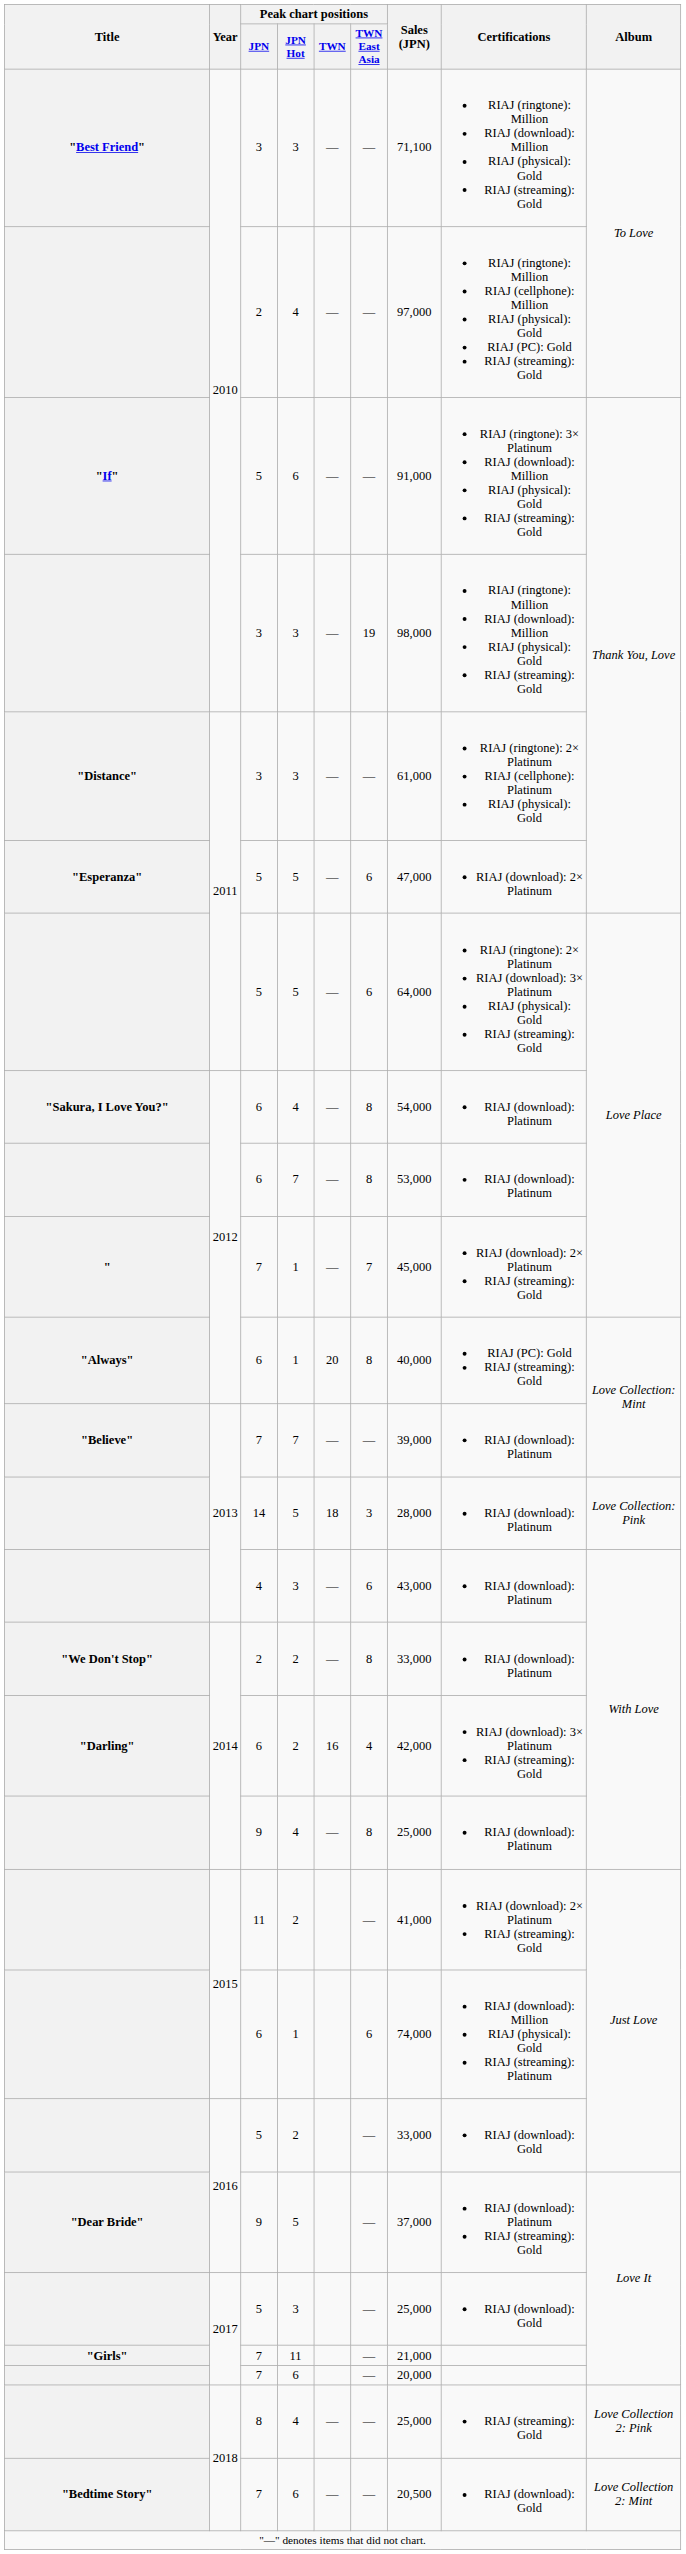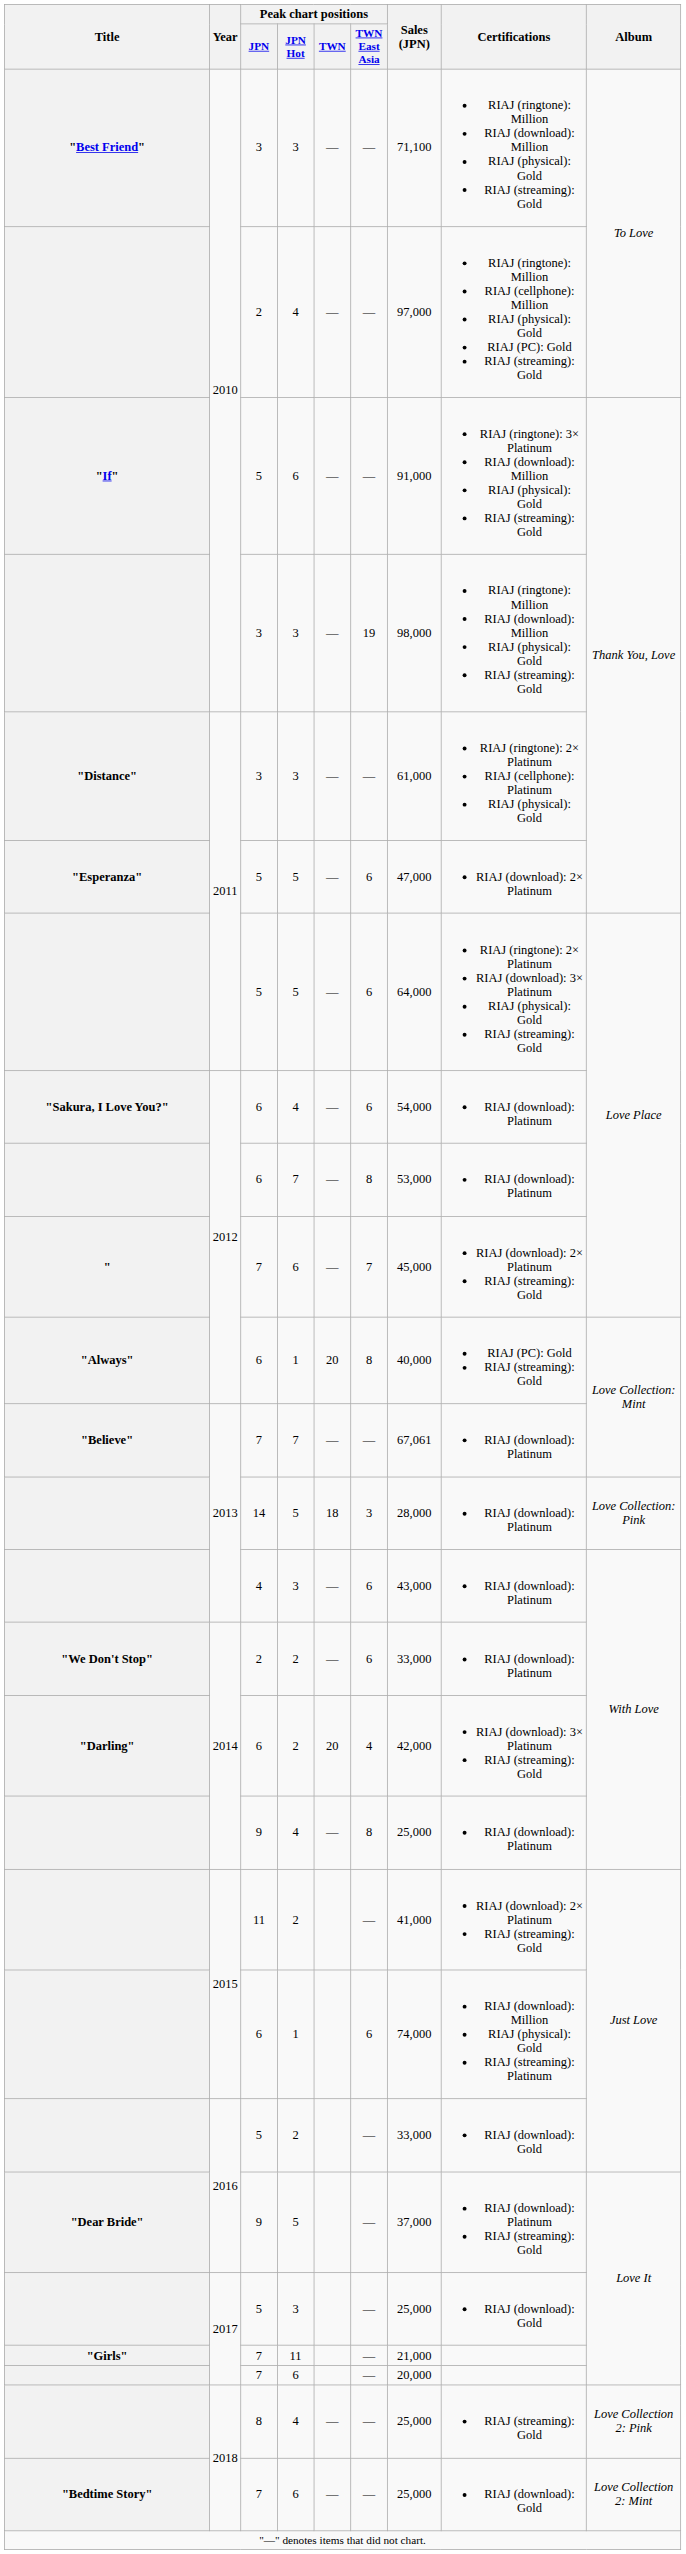 <table class="wikitable plainrowheaders" style="text-align:center;">
 <tr>
 <th scope="col" rowspan="2" style="width:16em;">Title</th>
 <th scope="col" rowspan="2">Year</th>
 <th scope="col" colspan="4">Peak chart positions</th>
 <th scope="col" rowspan="2">Sales (JPN)</th>
 <th scope="col" rowspan="2">Certifications</th>
 <th scope="col" rowspan="2">Album</th>
 </tr>
 <tr>
 <th scope="col" style="width:2.8em;font-size:90%;"><a href='#'>JPN</a><br></th>
 <th scope="col" style="width:2.8em;font-size:90%;"><a href='#'>JPN Hot</a><br></th>
 <th scope="col" style="width:2.8em;font-size:90%;"><a href='#'>TWN</a><br></th>
 <th scope="col" style="width:2.8em;font-size:90%;"><a href='#'>TWN East Asia</a><br></th>
 </tr>
 <tr>
 <th scope="row">"<a href='#'>Best Friend</a>"</th>
 <td rowspan="4">2010</td>
 <td>3</td>
 <td>3</td>
 <td>—</td>
 <td>—</td>
 <td>71,100</td>
 <td><br><ul><li>RIAJ <span>(ringtone)</span>: Million</li><li>RIAJ <span>(download)</span>: Million</li><li>RIAJ <span>(physical)</span>: Gold</li><li>RIAJ <span>(streaming)</span>: Gold</li></ul></td>
 <td rowspan="2"><em>To Love</em></td>
 </tr>
 <tr>
 <th scope="row"></th>
 <td>2</td>
 <td>4</td>
 <td>—</td>
 <td>—</td>
 <td>97,000</td>
 <td><br><ul><li>RIAJ <span>(ringtone)</span>: Million</li><li>RIAJ <span>(cellphone)</span>: Million</li><li>RIAJ <span>(physical)</span>: Gold</li><li>RIAJ <span>(PC)</span>: Gold</li><li>RIAJ <span>(streaming)</span>: Gold</li></ul></td>
 </tr>
 <tr>
 <th scope="row">"<a href='#'>If</a>"</th>
 <td>5</td>
 <td>6</td>
 <td>—</td>
 <td>—</td>
 <td>91,000</td>
 <td><br><ul><li>RIAJ <span>(ringtone)</span>: 3× Platinum</li><li>RIAJ <span>(download)</span>: Million</li><li>RIAJ <span>(physical)</span>: Gold</li><li>RIAJ <span>(streaming)</span>: Gold</li></ul></td>
 <td rowspan="4"><em>Thank You, Love</em></td>
 </tr>
 <tr>
 <th scope="row"></th>
 <td>3</td>
 <td>3</td>
 <td>—</td>
 <td>19</td>
 <td>98,000</td>
 <td><br><ul><li>RIAJ <span>(ringtone)</span>: Million</li><li>RIAJ <span>(download)</span>: Million</li><li>RIAJ <span>(physical)</span>: Gold</li><li>RIAJ <span>(streaming)</span>: Gold</li></ul></td>
 </tr>
 <tr>
 <th scope="row">"Distance"</th>
 <td rowspan="3">2011</td>
 <td>3</td>
 <td>3</td>
 <td>—</td>
 <td>—</td>
 <td>61,000</td>
 <td><br><ul><li>RIAJ <span>(ringtone)</span>: 2× Platinum</li><li>RIAJ <span>(cellphone)</span>: Platinum</li><li>RIAJ <span>(physical)</span>: Gold</li></ul></td>
 </tr>
 <tr>
 <th scope="row">"Esperanza"</th>
 <td>5</td>
 <td>5</td>
 <td>—</td>
 <td>6</td>
 <td>47,000</td>
 <td><br><ul><li>RIAJ <span>(download)</span>: 2× Platinum</li></ul></td>
 </tr>
 <tr>
 <th scope="row"></th>
 <td>5</td>
 <td>5</td>
 <td>—</td>
 <td>6</td>
 <td>64,000</td>
 <td><br><ul><li>RIAJ <span>(ringtone)</span>: 2× Platinum</li><li>RIAJ <span>(download)</span>: 3× Platinum</li><li>RIAJ <span>(physical)</span>: Gold</li><li>RIAJ <span>(streaming)</span>: Gold</li></ul></td>
 <td rowspan="4"><em>Love Place</em></td>
 </tr>
 <tr>
 <th scope="row">"Sakura, I Love You?"</th>
 <td rowspan="4">2012</td>
 <td>6</td>
 <td>4</td>
 <td>—</td>
-<td>8</td>
+<td>6</td>
 <td>54,000</td>
 <td><br><ul><li>RIAJ <span>(download)</span>: Platinum</li></ul></td>
 </tr>
 <tr>
 <th scope="row"></th>
 <td>6</td>
 <td>7</td>
 <td>—</td>
 <td>8</td>
 <td>53,000</td>
 <td><br><ul><li>RIAJ <span>(download)</span>: Platinum</li></ul></td>
 </tr>
 <tr>
 <th scope="row">"</th>
 <td>7</td>
-<td>1</td>
+<td>6</td>
 <td>—</td>
 <td>7</td>
 <td>45,000</td>
 <td><br><ul><li>RIAJ <span>(download)</span>: 2× Platinum</li><li>RIAJ <span>(streaming)</span>: Gold</li></ul></td>
 </tr>
 <tr>
 <th scope="row">"Always"</th>
 <td>6</td>
 <td>1</td>
 <td>20</td>
 <td>8</td>
 <td>40,000</td>
 <td><br><ul><li>RIAJ <span>(PC)</span>: Gold</li><li>RIAJ <span>(streaming)</span>: Gold</li></ul></td>
 <td rowspan="2"><em>Love Collection: Mint</em></td>
 </tr>
 <tr>
 <th scope="row">"Believe"</th>
 <td rowspan="3">2013</td>
 <td>7</td>
 <td>7</td>
 <td>—</td>
 <td>—</td>
-<td>39,000</td>
+<td>67,061</td>
 <td><br><ul><li>RIAJ <span>(download)</span>: Platinum</li></ul></td>
 </tr>
 <tr>
 <th scope="row"></th>
 <td>14</td>
 <td>5</td>
 <td>18</td>
 <td>3</td>
 <td>28,000</td>
 <td><br><ul><li>RIAJ <span>(download)</span>: Platinum</li></ul></td>
 <td><em>Love Collection: Pink</em></td>
 </tr>
 <tr>
 <th scope="row"></th>
 <td>4</td>
 <td>3</td>
 <td>—</td>
 <td>6</td>
 <td>43,000</td>
 <td><br><ul><li>RIAJ <span>(download)</span>: Platinum</li></ul></td>
 <td rowspan="4"><em>With Love</em></td>
 </tr>
 <tr>
 <th scope="row">"We Don't Stop"</th>
 <td rowspan="3">2014</td>
 <td>2</td>
 <td>2</td>
 <td>—</td>
-<td>8</td>
+<td>6</td>
 <td>33,000</td>
 <td><br><ul><li>RIAJ <span>(download)</span>: Platinum</li></ul></td>
 </tr>
 <tr>
 <th scope="row">"Darling"</th>
 <td>6</td>
 <td>2</td>
-<td>16</td>
+<td>20</td>
 <td>4</td>
 <td>42,000</td>
 <td><br><ul><li>RIAJ <span>(download)</span>: 3× Platinum</li><li>RIAJ <span>(streaming)</span>: Gold</li></ul></td>
 </tr>
 <tr>
 <th scope="row"></th>
 <td>9</td>
 <td>4</td>
 <td>—</td>
 <td>8</td>
 <td>25,000</td>
 <td><br><ul><li>RIAJ <span>(download)</span>: Platinum</li></ul></td>
 </tr>
 <tr>
 <th scope="row"></th>
 <td rowspan="2">2015</td>
 <td>11</td>
 <td>2</td>
 <td></td>
 <td>—</td>
 <td>41,000</td>
 <td><br><ul><li>RIAJ <span>(download)</span>: 2× Platinum</li><li>RIAJ <span>(streaming)</span>: Gold</li></ul></td>
 <td rowspan="3"><em>Just Love</em></td>
 </tr>
 <tr>
 <th scope="row"></th>
 <td>6</td>
 <td>1</td>
 <td></td>
 <td>6</td>
 <td>74,000</td>
 <td><br><ul><li>RIAJ <span>(download)</span>: Million</li><li>RIAJ <span>(physical)</span>: Gold</li><li>RIAJ <span>(streaming)</span>: Platinum</li></ul></td>
 </tr>
 <tr>
 <th scope="row"></th>
 <td rowspan="2">2016</td>
 <td>5</td>
 <td>2</td>
 <td></td>
 <td>—</td>
 <td>33,000</td>
 <td><br><ul><li>RIAJ <span>(download)</span>: Gold</li></ul></td>
 </tr>
 <tr>
 <th scope="row">"Dear Bride"</th>
 <td>9</td>
 <td>5</td>
 <td></td>
 <td>—</td>
 <td>37,000</td>
 <td><br><ul><li>RIAJ <span>(download)</span>: Platinum</li><li>RIAJ <span>(streaming)</span>: Gold</li></ul></td>
 <td rowspan="4"><em>Love It</em></td>
 </tr>
 <tr>
 <th scope="row"></th>
 <td rowspan="3">2017</td>
 <td>5</td>
 <td>3</td>
 <td></td>
 <td>—</td>
 <td>25,000</td>
 <td><br><ul><li>RIAJ <span>(download)</span>: Gold</li></ul></td>
 </tr>
 <tr>
 <th scope="row">"Girls"</th>
 <td>7</td>
 <td>11</td>
 <td></td>
 <td>—</td>
 <td>21,000</td>
 <td></td>
 </tr>
 <tr>
 <th scope="row"></th>
 <td>7</td>
 <td>6</td>
 <td></td>
 <td>—</td>
 <td>20,000</td>
 <td></td>
 </tr>
 <tr>
 <th scope="row"></th>
 <td rowspan="2">2018</td>
 <td>8</td>
 <td>4</td>
 <td>—</td>
 <td>—</td>
 <td>25,000</td>
 <td><br><ul><li>RIAJ <span>(streaming)</span>: Gold</li></ul></td>
 <td><em>Love Collection 2: Pink</em></td>
 </tr>
 <tr>
 <th scope="row">"Bedtime Story"</th>
 <td>7</td>
 <td>6</td>
 <td>—</td>
 <td>—</td>
-<td>20,500</td>
+<td>25,000</td>
 <td><br><ul><li>RIAJ <span>(download)</span>: Gold</li></ul></td>
 <td><em>Love Collection 2: Mint</em></td>
 </tr>
 <tr>
 <td colspan="12" align="center" style="font-size:90%;">"—" denotes items that did not chart.</td>
 </tr>
 </table>
